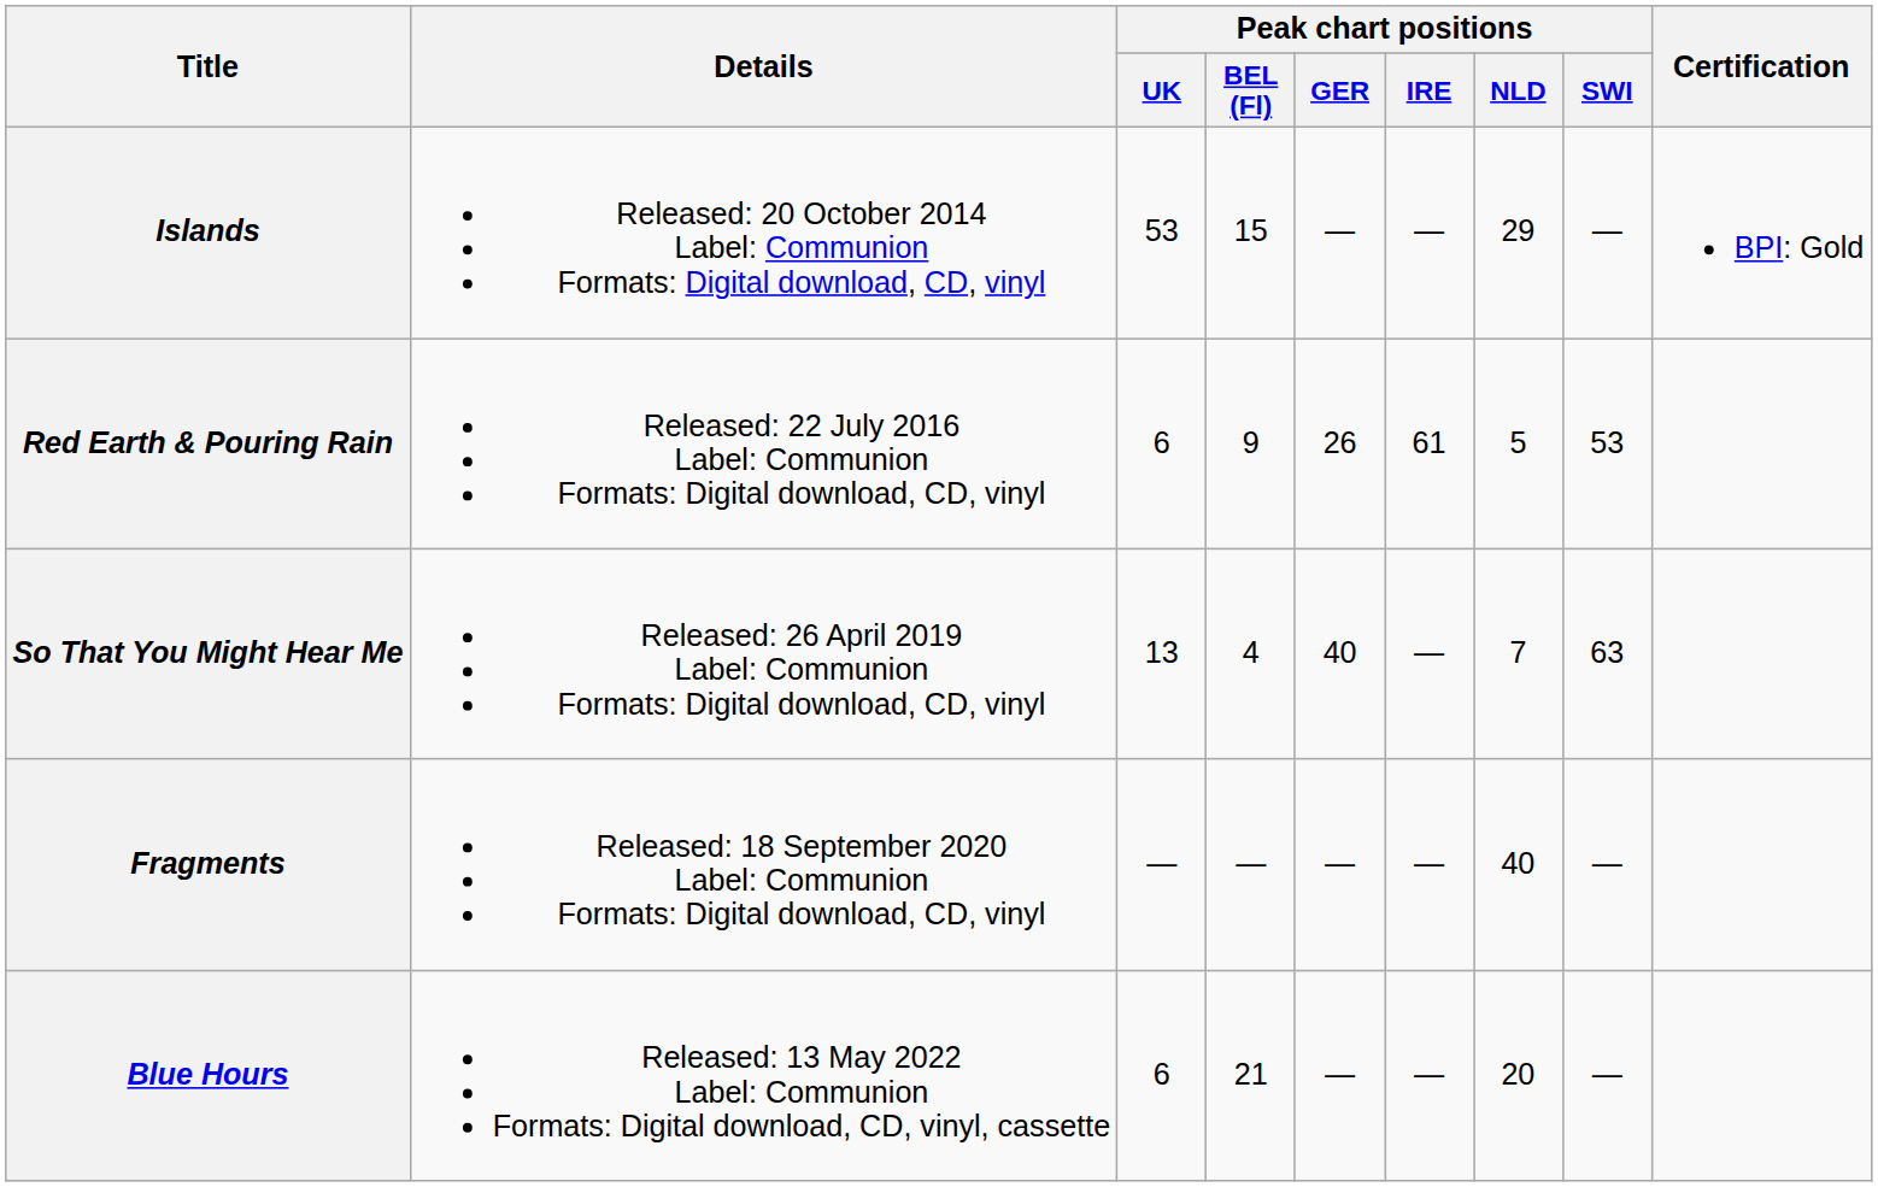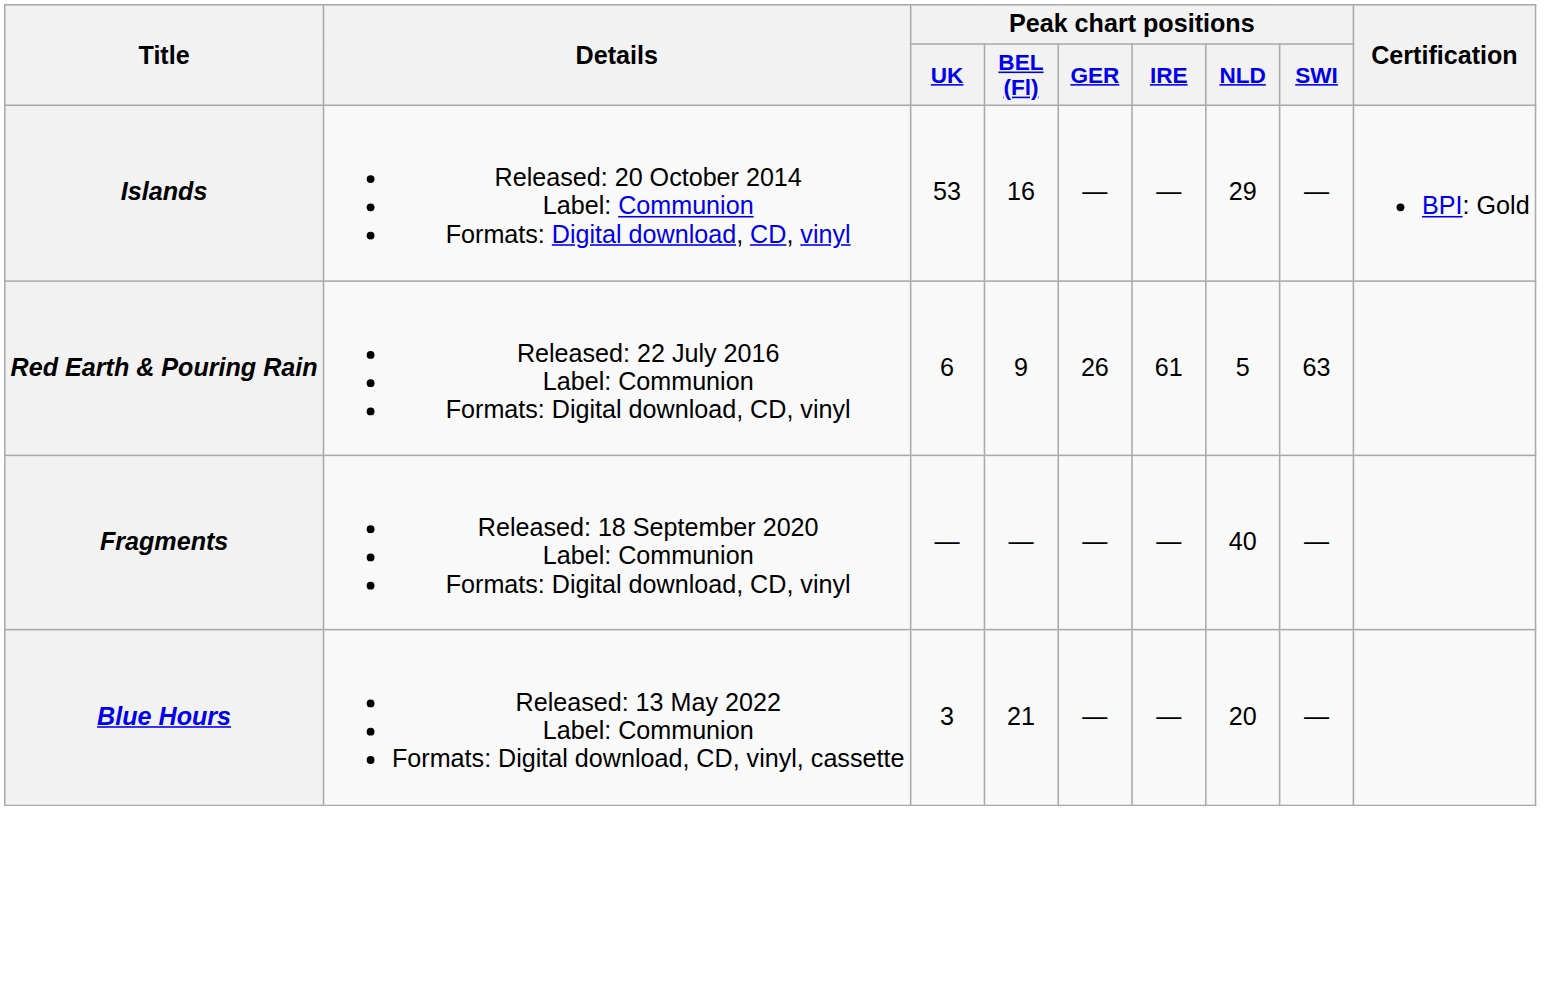 <table class="wikitable plainrowheaders" style="text-align:center;">
 <tr>
 <th scope="col" rowspan="2">Title</th>
 <th scope="col" rowspan="2">Details</th>
 <th scope="col" colspan="6">Peak chart positions</th>
 <th scope="col" rowspan="2">Certification</th>
 </tr>
 <tr>
 <th scope="col" style="width:2.8em;font-size:90%;"><a href='#'>UK</a><br></th>
 <th scope="col" style="width:2.8em;font-size:90%;"><a href='#'>BEL<br>(Fl)</a><br></th>
 <th scope="col" style="width:2.8em;font-size:90%;"><a href='#'>GER</a><br></th>
 <th scope="col" style="width:2.8em;font-size:90%;"><a href='#'>IRE</a><br></th>
 <th scope="col" style="width:2.8em;font-size:90%;"><a href='#'>NLD</a><br></th>
 <th scope="col" style="width:2.8em;font-size:90%;"><a href='#'>SWI</a><br></th>
 </tr>
 <tr>
 <th scope="row"><em>Islands</em></th>
 <td><br><ul><li>Released: 20 October 2014</li><li>Label: <a href='#'>Communion</a></li><li>Formats: <a href='#'>Digital download</a>, <a href='#'>CD</a>, <a href='#'>vinyl</a></li></ul></td>
 <td>53</td>
-<td>15</td>
+<td>16</td>
 <td>—</td>
 <td>—</td>
 <td>29</td>
 <td>—</td>
 <td><br><ul><li><a href='#'>BPI</a>: Gold</li></ul></td>
 </tr>
 <tr>
 <th scope="row"><em>Red Earth & Pouring Rain</em></th>
 <td><br><ul><li>Released: 22 July 2016</li><li>Label: Communion</li><li>Formats: Digital download, CD, vinyl</li></ul></td>
 <td>6</td>
 <td>9</td>
 <td>26</td>
 <td>61</td>
 <td>5</td>
-<td>53</td>
-<td></td>
-</tr>
-<tr>
-<th scope="row"><em>So That You Might Hear Me</em></th>
-<td><br><ul><li>Released: 26 April 2019</li><li>Label: Communion</li><li>Formats: Digital download, CD, vinyl</li></ul></td>
-<td>13</td>
-<td>4</td>
-<td>40</td>
-<td>—</td>
-<td>7</td>
 <td>63</td>
 <td></td>
 </tr>
 <tr>
 <th scope="row"><em>Fragments</em><br></th>
 <td><br><ul><li>Released: 18 September 2020</li><li>Label: Communion</li><li>Formats: Digital download, CD, vinyl</li></ul></td>
 <td>—</td>
 <td>—</td>
 <td>—</td>
 <td>—</td>
 <td>40</td>
 <td>—</td>
 <td></td>
 </tr>
 <tr>
 <th scope="row"><em><a href='#'>Blue Hours</a></em></th>
 <td><br><ul><li>Released: 13 May 2022</li><li>Label: Communion</li><li>Formats: Digital download, CD, vinyl, cassette</li></ul></td>
-<td>6</td>
+<td>3</td>
 <td>21</td>
 <td>—</td>
 <td>—</td>
 <td>20</td>
 <td>—</td>
 <td></td>
 </tr>
 </table>
